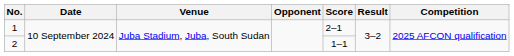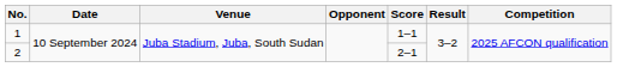 <table class="wikitable sortable">
 <tr>
 <th scope="col">No.</th>
 <th scope="col">Date</th>
 <th scope="col">Venue</th>
 <th scope="col">Opponent</th>
 <th scope="col">Score</th>
 <th scope="col">Result</th>
 <th scope="col">Competition</th>
 </tr>
 <tr>
 <td style="text-align:center;">1</td>
 <td rowspan="2">10 September 2024</td>
 <td rowspan="2"><a href='#'>Juba Stadium</a>, <a href='#'>Juba</a>, South Sudan</td>
 <td rowspan="2"></td>
-<td>2–1</td>
+<td style="text-align:center;">1–1</td>
 <td rowspan="2" style="text-align:center;">3–2</td>
 <td rowspan="2"><a href='#'>2025 AFCON qualification</a></td>
 </tr>
 <tr style="text-align:center;">
 <td>2</td>
-<td style="text-align:center;">1–1</td>
+<td>2–1</td>
 </tr>
 </table>
